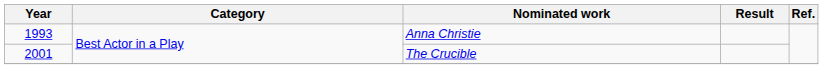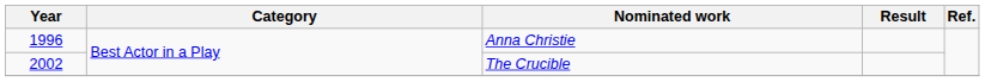 <table class=wikitable>
 <tr>
 <th scope="col" style="width:5em;">Year</th>
 <th scope="col" style="width:26em;">Category</th>
 <th scope="col" style="width:25em;">Nominated work</th>
 <th scope="col" style="width:5em;">Result</th>
 <th>Ref.</th>
 </tr>
 <tr>
-<td style="text-align:center;"><a href='#'>1993</a></td>
+<td style="text-align:center;"><a href='#'>1996</a></td>
 <td rowspan="2"><a href='#'>Best Actor in a Play</a></td>
 <td><em><a href='#'>Anna Christie</a></em></td>
 <td></td>
 <td rowspan=2></td>
 </tr>
 <tr>
-<td style="text-align:center;"><a href='#'>2001</a></td>
+<td style="text-align:center;"><a href='#'>2002</a></td>
 <td><em><a href='#'>The Crucible</a></em></td>
 <td></td>
 </tr>
 <tr>
 </tr>
 </table>
